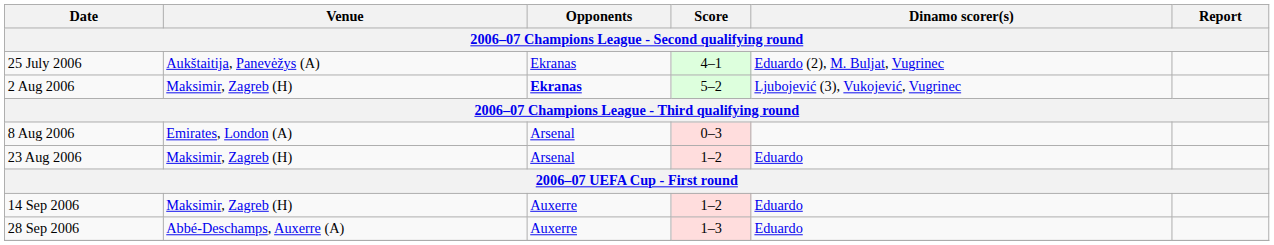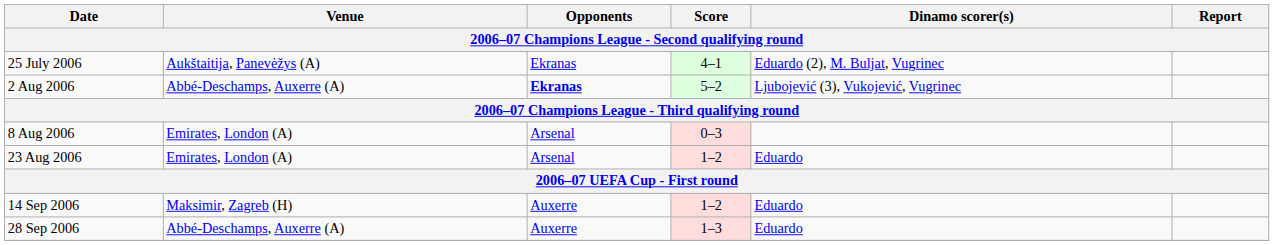 <table class="wikitable" width=85%; style="font-size:95%;">
 <tr>
 <th>Date</th>
 <th>Venue</th>
 <th>Opponents</th>
 <th>Score</th>
 <th>Dinamo scorer(s)</th>
 <th>Report</th>
 </tr>
 <tr>
 <th colspan=7><a href='#'>2006–07 Champions League - Second qualifying round</a></th>
 </tr>
 <tr>
 <td>25 July 2006</td>
 <td><a href='#'>Aukštaitija</a>, <a href='#'>Panevėžys</a> (A)</td>
 <td> <a href='#'>Ekranas</a></td>
 <td align=center bgcolor=ddffdd>4–1</td>
 <td><a href='#'>Eduardo</a> (2), <a href='#'>M. Buljat</a>, <a href='#'>Vugrinec</a></td>
 <td></td>
 </tr>
 <tr>
 <td>2 Aug 2006</td>
-<td><a href='#'>Maksimir</a>, <a href='#'>Zagreb</a> (H)</td>
+<td><a href='#'>Abbé-Deschamps</a>, <a href='#'>Auxerre</a> (A)</td>
 <td><strong> <a href='#'>Ekranas</a></strong></td>
 <td align=center bgcolor=ddffdd>5–2</td>
 <td><a href='#'>Ljubojević</a> (3), <a href='#'>Vukojević</a>, <a href='#'>Vugrinec</a></td>
 <td></td>
 </tr>
 <tr>
 <th colspan=7><a href='#'>2006–07 Champions League - Third qualifying round</a></th>
 </tr>
 <tr>
 <td>8 Aug 2006</td>
 <td><a href='#'>Emirates</a>, <a href='#'>London</a> (A)</td>
 <td> <a href='#'>Arsenal</a></td>
 <td align=center bgcolor=ffdddd>0–3</td>
 <td></td>
 <td></td>
 </tr>
 <tr>
 <td>23 Aug 2006</td>
-<td><a href='#'>Maksimir</a>, <a href='#'>Zagreb</a> (H)</td>
+<td><a href='#'>Emirates</a>, <a href='#'>London</a> (A)</td>
 <td> <a href='#'>Arsenal</a></td>
 <td align=center bgcolor=ffdddd>1–2</td>
 <td><a href='#'>Eduardo</a></td>
 <td></td>
 </tr>
 <tr>
 <th colspan=7><a href='#'>2006–07 UEFA Cup - First round</a></th>
 </tr>
 <tr>
 <td>14 Sep 2006</td>
 <td><a href='#'>Maksimir</a>, <a href='#'>Zagreb</a> (H)</td>
 <td> <a href='#'>Auxerre</a></td>
 <td align=center bgcolor=ffdddd>1–2</td>
 <td><a href='#'>Eduardo</a></td>
 <td></td>
 </tr>
 <tr>
 <td>28 Sep 2006</td>
 <td><a href='#'>Abbé-Deschamps</a>, <a href='#'>Auxerre</a> (A)</td>
 <td> <a href='#'>Auxerre</a></td>
 <td align=center bgcolor=ffdddd>1–3</td>
 <td><a href='#'>Eduardo</a></td>
 <td></td>
 </tr>
 <tr>
 </tr>
 </table>
